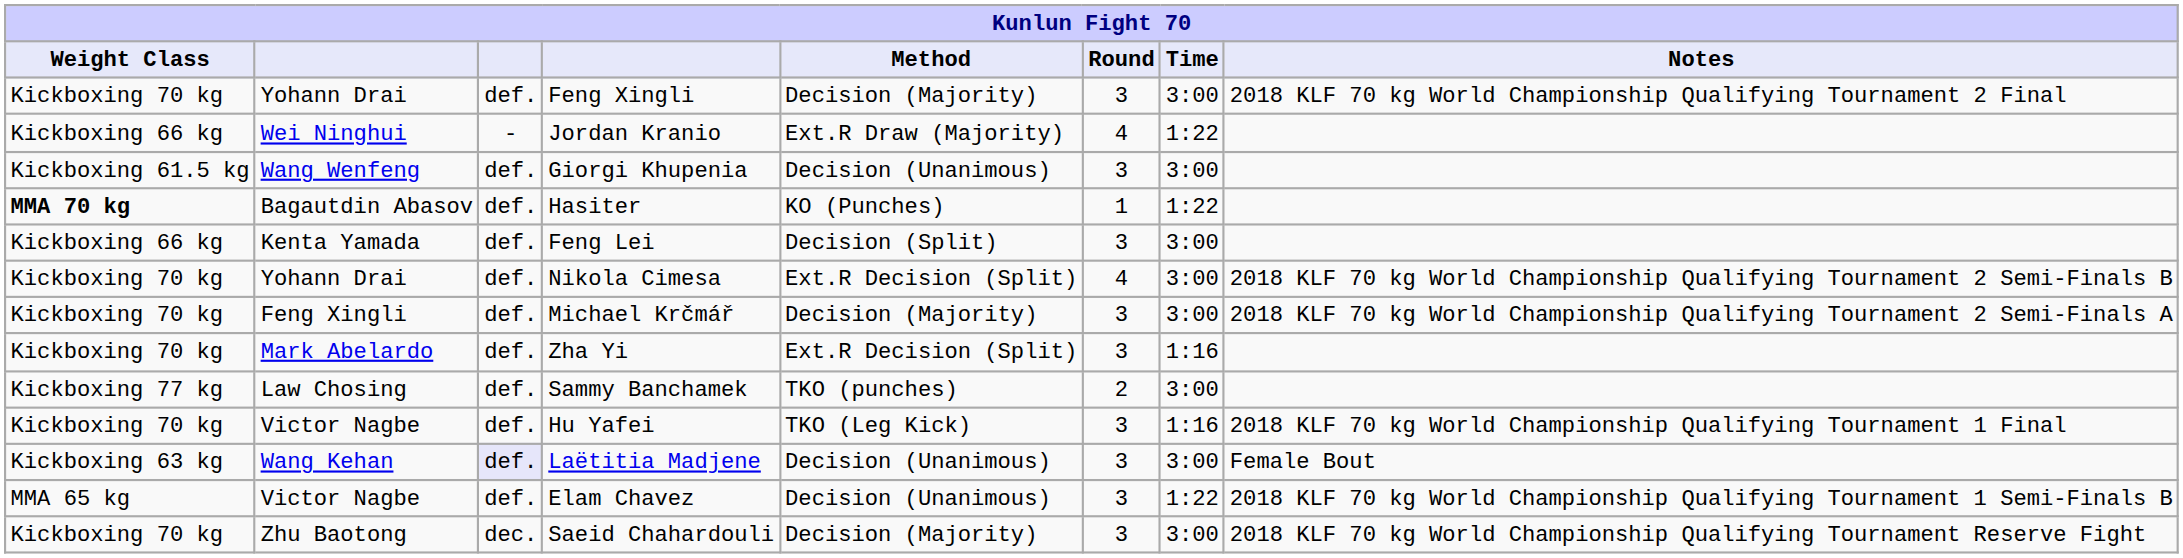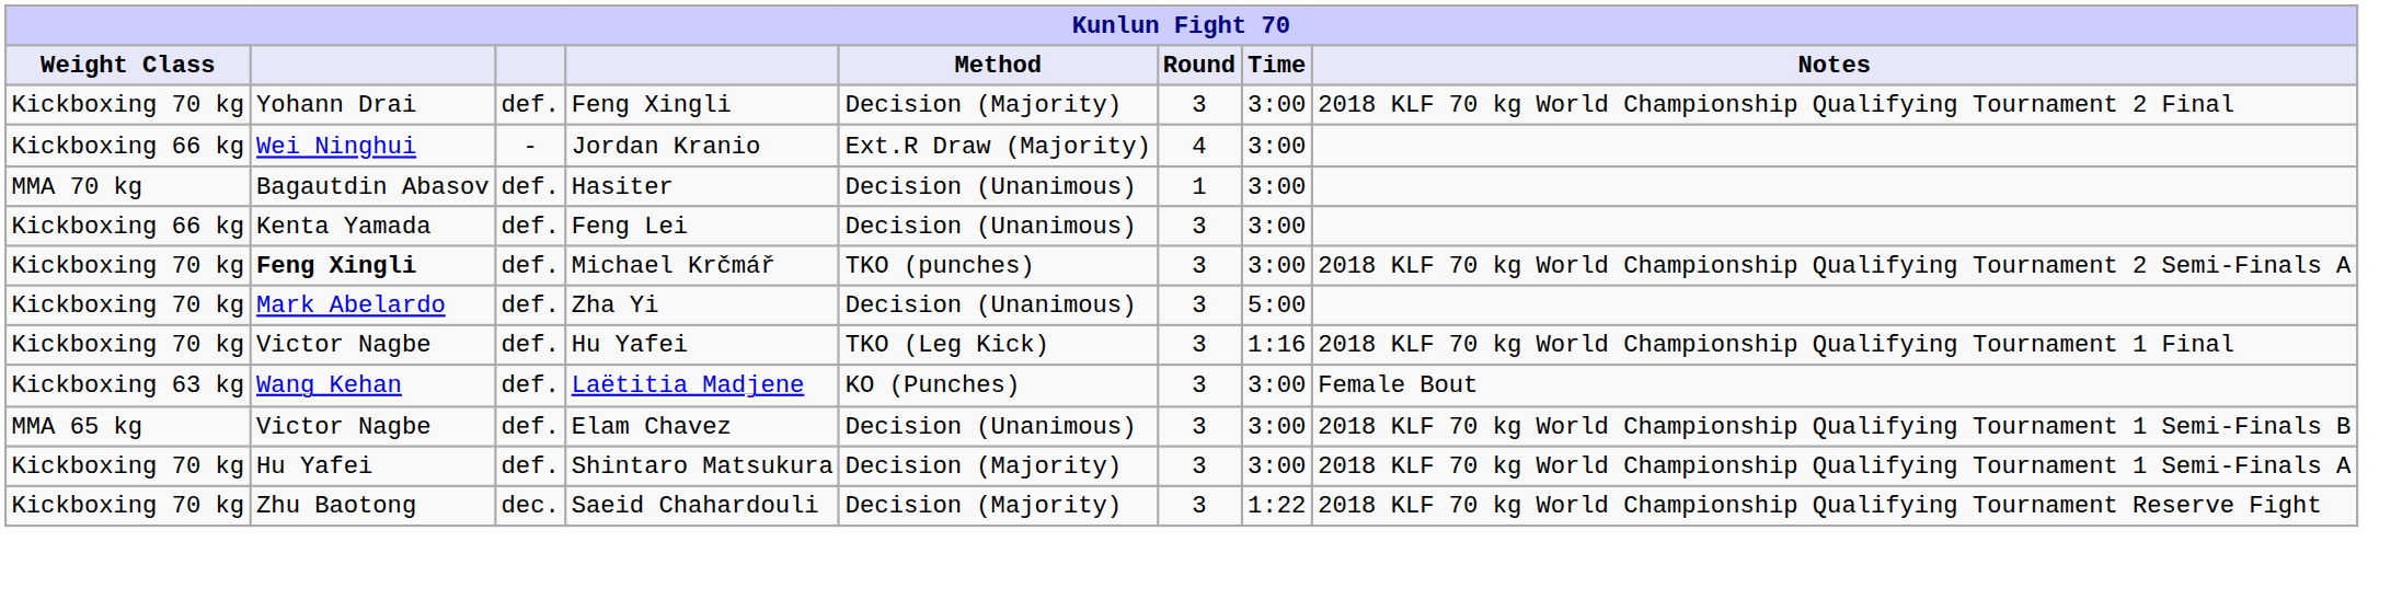 <table class="wikitable" style="font-size: 80%;">
 <tr>
 <th colspan="8" style="background-color: #ccf; color: #000080; text-align: center;"><strong>Kunlun Fight 70</strong></th>
 </tr>
 <tr>
 <th colspan="1" style="background-color: #E6E8FA; color: #000000; text-align: center;">Weight Class</th>
 <th colspan="1" style="background-color: #E6E8FA; color: #000000; text-align: center;"></th>
 <th colspan="1" style="background-color: #E6E8FA; color: #000000; text-align: center;"></th>
 <th colspan="1" style="background-color: #E6E8FA; color: #000000; text-align: center;"></th>
 <th colspan="1" style="background-color: #E6E8FA; color: #000000; text-align: center;">Method</th>
 <th colspan="1" style="background-color: #E6E8FA; color: #000000; text-align: center;">Round</th>
 <th colspan="1" style="background-color: #E6E8FA; color: #000000; text-align: center;">Time</th>
 <th colspan="1" style="background-color: #E6E8FA; color: #000000; text-align: center;">Notes</th>
 </tr>
 <tr>
 <td>Kickboxing 70 kg</td>
 <td> Yohann Drai</td>
 <td align=center>def.</td>
 <td> Feng Xingli</td>
 <td>Decision (Majority)</td>
 <td align=center>3</td>
 <td align=center>3:00</td>
 <td>2018 KLF 70 kg World Championship Qualifying Tournament 2 Final</td>
 </tr>
 <tr>
 <td>Kickboxing 66 kg</td>
 <td> <a href='#'>Wei Ninghui</a></td>
 <td align=center>-</td>
 <td> Jordan Kranio</td>
 <td>Ext.R Draw (Majority)</td>
 <td align=center>4</td>
-<td align=center>1:22</td>
-<td></td>
-</tr>
-<tr>
-<td>Kickboxing 61.5 kg</td>
-<td> <a href='#'>Wang Wenfeng</a></td>
-<td align=center>def.</td>
-<td> Giorgi Khupenia</td>
-<td>Decision (Unanimous)</td>
-<td align=center>3</td>
 <td align=center>3:00</td>
 <td></td>
 </tr>
 <tr>
-<td><strong>MMA 70 kg</strong></td>
+<td>MMA 70 kg</td>
 <td> Bagautdin Abasov</td>
 <td align=center>def.</td>
 <td> Hasiter</td>
-<td>KO (Punches)</td>
+<td>Decision (Unanimous)</td>
 <td align=center>1</td>
-<td align=center>1:22</td>
+<td align=center>3:00</td>
 <td></td>
 </tr>
 <tr>
 <td>Kickboxing 66 kg</td>
 <td> Kenta Yamada</td>
 <td align=center>def.</td>
 <td> Feng Lei</td>
-<td>Decision (Split)</td>
+<td>Decision (Unanimous)</td>
 <td align=center>3</td>
 <td align=center>3:00</td>
 <td></td>
 </tr>
 <tr>
 <td>Kickboxing 70 kg</td>
-<td> Yohann Drai</td>
-<td align=center>def.</td>
-<td> Nikola Cimesa</td>
-<td>Ext.R Decision (Split)</td>
-<td align=center>4</td>
-<td align=center>3:00</td>
-<td>2018 KLF 70 kg World Championship Qualifying Tournament 2 Semi-Finals B</td>
-</tr>
-<tr>
-<td>Kickboxing 70 kg</td>
-<td> Feng Xingli</td>
+<td><strong> Feng Xingli</strong></td>
 <td align=center>def.</td>
 <td> Michael Krčmář</td>
-<td>Decision (Majority)</td>
+<td>TKO (punches)</td>
 <td align=center>3</td>
 <td align=center>3:00</td>
 <td>2018 KLF 70 kg World Championship Qualifying Tournament 2 Semi-Finals A</td>
 </tr>
 <tr>
 <td>Kickboxing 70 kg</td>
 <td> <a href='#'>Mark Abelardo</a></td>
 <td align=center>def.</td>
 <td> Zha Yi</td>
-<td>Ext.R Decision (Split)</td>
+<td>Decision (Unanimous)</td>
 <td align=center>3</td>
-<td align=center>1:16</td>
-<td></td>
-</tr>
-<tr>
-<td>Kickboxing 77 kg</td>
-<td> Law Chosing</td>
-<td align=center>def.</td>
-<td> Sammy Banchamek</td>
-<td>TKO (punches)</td>
-<td align=center>2</td>
-<td align=center>3:00</td>
+<td align=center>5:00</td>
 <td></td>
 </tr>
 <tr>
 <td>Kickboxing 70 kg</td>
 <td> Victor Nagbe</td>
 <td align=center>def.</td>
 <td> Hu Yafei</td>
 <td>TKO (Leg Kick)</td>
 <td align=center>3</td>
 <td align=center>1:16</td>
 <td>2018 KLF 70 kg World Championship Qualifying Tournament 1 Final</td>
 </tr>
 <tr>
 <td>Kickboxing 63 kg</td>
 <td> <a href='#'>Wang Kehan</a></td>
-<td align=center style="background: lavender;">def.</td>
+<td align=center>def.</td>
 <td> <a href='#'>Laëtitia Madjene</a></td>
-<td>Decision (Unanimous)</td>
+<td>KO (Punches)</td>
 <td align=center>3</td>
 <td align=center>3:00</td>
 <td>Female Bout</td>
 </tr>
 <tr>
 <td>MMA 65 kg</td>
 <td> Victor Nagbe</td>
 <td align=center>def.</td>
 <td> Elam Chavez</td>
 <td>Decision (Unanimous)</td>
 <td align=center>3</td>
-<td align=center>1:22</td>
+<td align=center>3:00</td>
 <td>2018 KLF 70 kg World Championship Qualifying Tournament 1 Semi-Finals B</td>
+</tr>
+<tr>
+<td>Kickboxing 70 kg</td>
+<td> Hu Yafei</td>
+<td align=center>def.</td>
+<td> Shintaro Matsukura</td>
+<td>Decision (Majority)</td>
+<td align=center>3</td>
+<td align=center>3:00</td>
+<td>2018 KLF 70 kg World Championship Qualifying Tournament 1 Semi-Finals A</td>
 </tr>
 <tr>
 <td>Kickboxing 70 kg</td>
 <td> Zhu Baotong</td>
 <td align=center>dec.</td>
 <td> Saeid Chahardouli</td>
 <td>Decision (Majority)</td>
 <td align=center>3</td>
-<td align=center>3:00</td>
+<td align=center>1:22</td>
 <td>2018 KLF 70 kg World Championship Qualifying Tournament Reserve Fight</td>
 </tr>
 </table>
